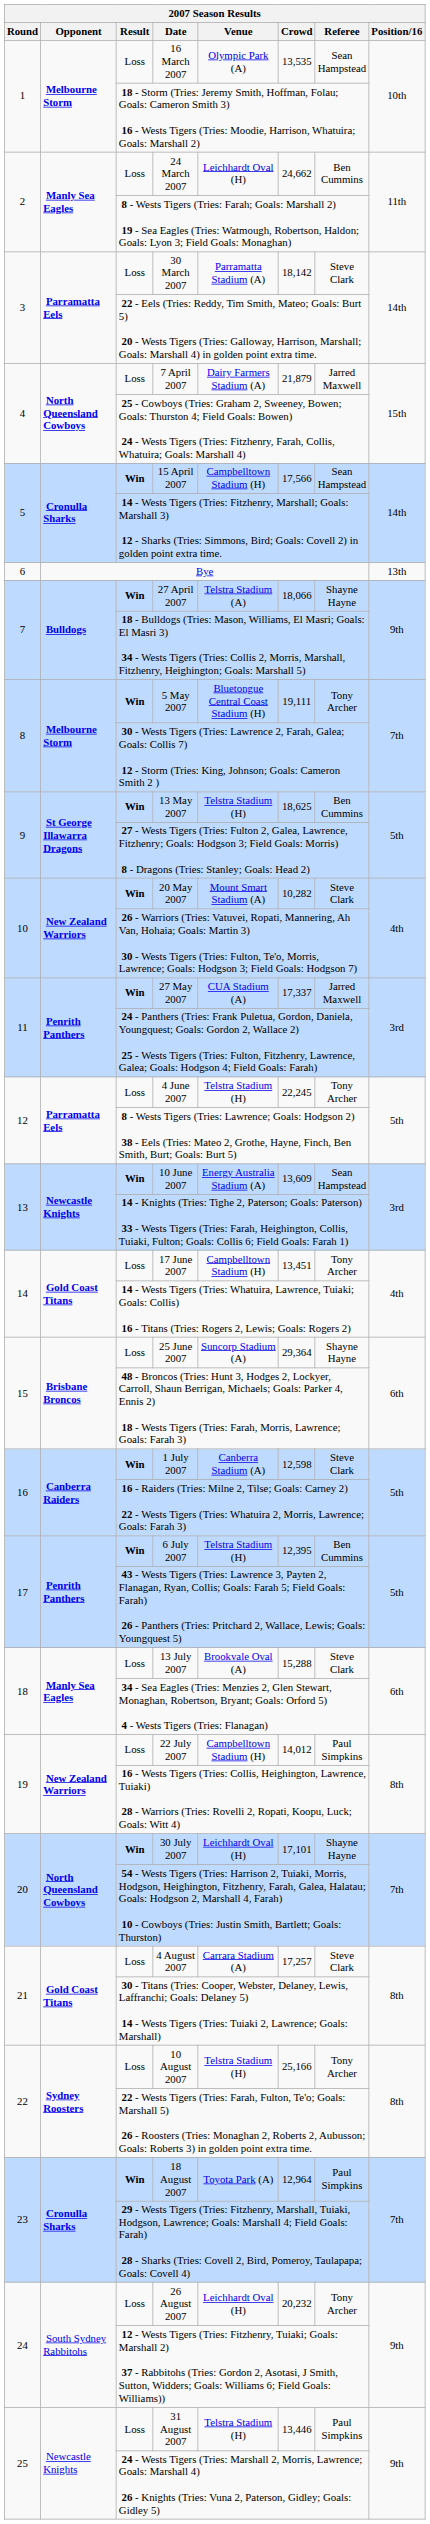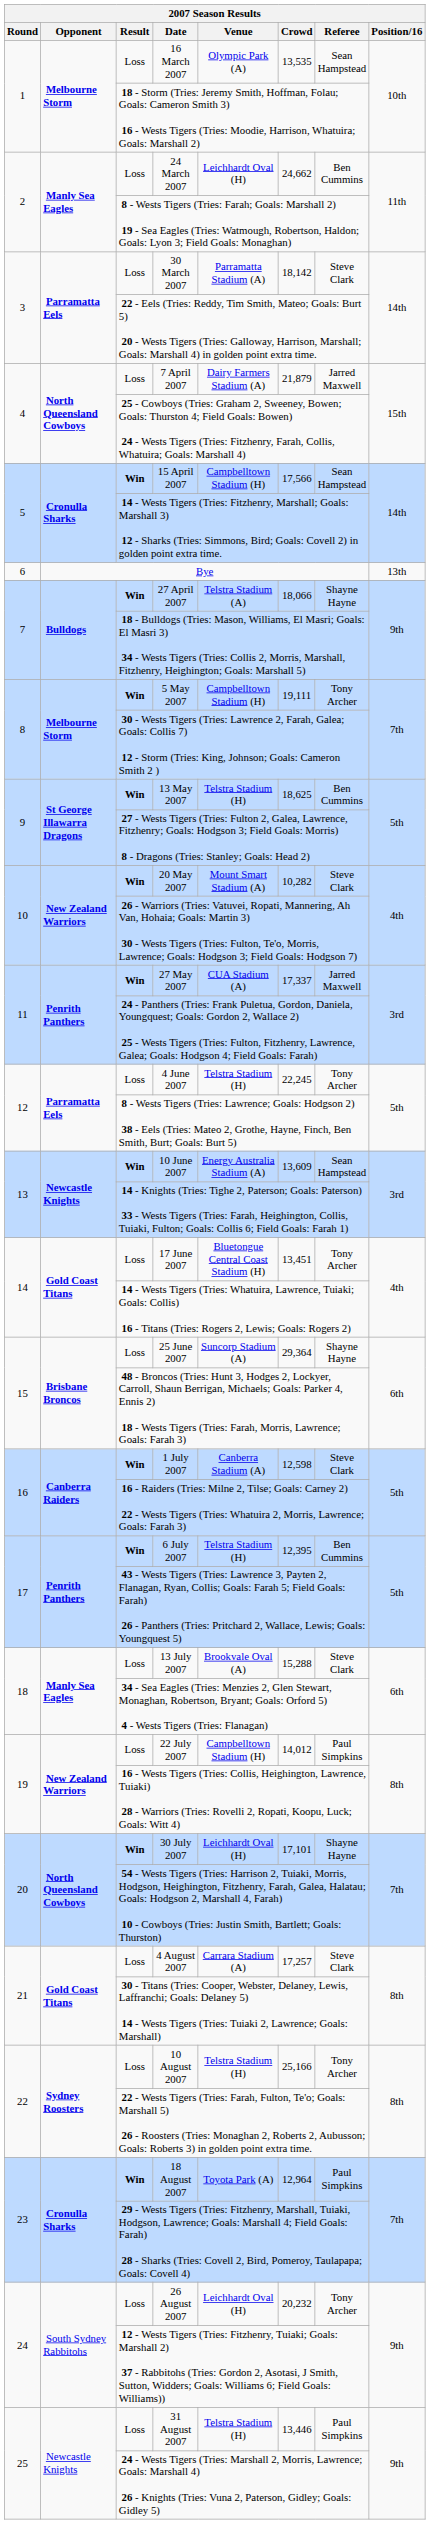 <table class="wikitable"  class="toccolours collapsible collapsed" border=1 style="border-collapse:collapse; font-size:90%; text-align:center;" cellpadding=2 cellspacing=2 width=90%>
 <tr bgcolor="#efefef">
 <th colspan="8">2007 Season Results</th>
 </tr>
 <tr bgcolor="#efefef">
 <th width=5%>Round</th>
 <th width=25%>Opponent</th>
 <th width=10%>Result</th>
 <th width=15%>Date</th>
 <th width=25%>Venue</th>
 <th width=5%>Crowd</th>
 <th width=10%>Referee</th>
 <th width=5%>Position/16</th>
 </tr>
 <tr>
 <td rowspan="2">1</td>
 <td rowspan="2" align=left> <strong><a href='#'>Melbourne Storm</a></strong></td>
 <td>Loss</td>
 <td>16 March 2007</td>
 <td><a href='#'>Olympic Park</a> (A)</td>
 <td>13,535</td>
 <td>Sean Hampstead</td>
 <td rowspan="2">10th</td>
 </tr>
 <tr>
 <td colspan="5" align="left"> <strong>18</strong> - Storm (Tries: Jeremy Smith, Hoffman, Folau; Goals: Cameron Smith 3) <br><br> <strong>16</strong> - Wests Tigers (Tries: Moodie, Harrison, Whatuira; Goals: Marshall 2)</td>
 </tr>
 <tr>
 <td rowspan="2">2</td>
 <td rowspan="2" align=left> <strong><a href='#'>Manly Sea Eagles</a></strong></td>
 <td>Loss</td>
 <td>24 March 2007</td>
 <td><a href='#'>Leichhardt Oval</a> (H)</td>
 <td>24,662</td>
 <td>Ben Cummins</td>
 <td rowspan="2">11th</td>
 </tr>
 <tr>
 <td colspan="5" align=left> <strong>8</strong> - Wests Tigers (Tries: Farah; Goals: Marshall 2) <br><br> <strong>19</strong> - Sea Eagles (Tries: Watmough, Robertson, Haldon; Goals: Lyon 3; Field Goals: Monaghan)</td>
 </tr>
 <tr>
 <td rowspan="2">3</td>
 <td rowspan="2" align=left> <strong><a href='#'>Parramatta Eels</a></strong></td>
 <td>Loss</td>
 <td>30 March 2007</td>
 <td><a href='#'>Parramatta Stadium</a> (A)</td>
 <td>18,142</td>
 <td>Steve Clark</td>
 <td rowspan="2">14th</td>
 </tr>
 <tr>
 <td colspan="5" align=left> <strong>22</strong> - Eels (Tries: Reddy, Tim Smith, Mateo; Goals: Burt 5)<br><br> <strong>20</strong> - Wests Tigers (Tries: Galloway, Harrison, Marshall; Goals: Marshall 4) in golden point extra time.</td>
 </tr>
 <tr>
 <td rowspan="2">4</td>
 <td rowspan="2" align=left> <strong><a href='#'>North Queensland Cowboys</a></strong></td>
 <td>Loss</td>
 <td>7 April 2007</td>
 <td><a href='#'>Dairy Farmers Stadium</a> (A)</td>
 <td>21,879</td>
 <td>Jarred Maxwell</td>
 <td rowspan="2">15th</td>
 </tr>
 <tr>
 <td colspan="5" align=left> <strong>25</strong> - Cowboys (Tries: Graham 2, Sweeney, Bowen; Goals: Thurston 4; Field Goals: Bowen)<br><br> <strong>24</strong> - Wests Tigers (Tries: Fitzhenry, Farah, Collis, Whatuira; Goals: Marshall 4)</td>
 </tr>
 <tr style="background:#BEDAFF;">
 <td rowspan="2">5</td>
 <td rowspan="2" align=left> <strong><a href='#'>Cronulla Sharks</a></strong></td>
 <td><strong>Win</strong></td>
 <td>15 April 2007</td>
 <td><a href='#'>Campbelltown Stadium</a> (H)</td>
 <td>17,566</td>
 <td>Sean Hampstead</td>
 <td rowspan="2">14th</td>
 </tr>
 <tr>
 <td colspan="5" align=left style="background:#BEDAFF;"> <strong>14</strong> - Wests Tigers (Tries: Fitzhenry, Marshall; Goals: Marshall 3)<br><br> <strong>12</strong> - Sharks (Tries: Simmons, Bird; Goals: Covell 2) in golden point extra time.</td>
 </tr>
 <tr>
 <td>6</td>
 <td colspan="6"><a href='#'>Bye</a></td>
 <td>13th</td>
 </tr>
 <tr style="background:#BEDAFF;">
 <td rowspan="2">7</td>
 <td rowspan="2" align=left> <strong><a href='#'>Bulldogs</a> </strong></td>
 <td><strong>Win</strong></td>
 <td>27 April 2007</td>
 <td><a href='#'>Telstra Stadium</a> (A)</td>
 <td>18,066</td>
 <td>Shayne Hayne</td>
 <td rowspan="2">9th</td>
 </tr>
 <tr>
 <td colspan="5" align=left style="background:#BEDAFF;"> <strong>18</strong> - Bulldogs (Tries: Mason, Williams, El Masri; Goals: El Masri 3)<br><br> <strong>34</strong> - Wests Tigers (Tries: Collis 2, Morris, Marshall, Fitzhenry, Heighington; Goals: Marshall 5)</td>
 </tr>
 <tr style="background:#BEDAFF;">
 <td rowspan="2">8</td>
 <td rowspan="2" align=left> <strong><a href='#'>Melbourne Storm</a></strong></td>
 <td><strong>Win</strong></td>
 <td>5 May 2007</td>
-<td><a href='#'>Bluetongue Central Coast Stadium</a> (H)</td>
+<td><a href='#'>Campbelltown Stadium</a> (H)</td>
 <td>19,111</td>
 <td>Tony Archer</td>
 <td rowspan="2">7th</td>
 </tr>
 <tr>
 <td colspan="5" align=left style="background:#BEDAFF;"> <strong>30</strong> - Wests Tigers (Tries: Lawrence 2, Farah, Galea; Goals: Collis 7)<br><br> <strong>12</strong> - Storm (Tries: King, Johnson; Goals: Cameron Smith 2 )</td>
 </tr>
 <tr style="background:#BEDAFF;">
 <td rowspan="2">9</td>
 <td rowspan="2" align=left> <strong><a href='#'>St George Illawarra Dragons</a></strong></td>
 <td><strong>Win</strong></td>
 <td>13 May 2007</td>
 <td><a href='#'>Telstra Stadium</a> (H)</td>
 <td>18,625</td>
 <td>Ben Cummins</td>
 <td rowspan="2">5th</td>
 </tr>
 <tr>
 <td colspan="5" align=left style="background:#BEDAFF;"> <strong>27</strong> -  Wests Tigers (Tries: Fulton 2, Galea, Lawrence, Fitzhenry; Goals: Hodgson 3; Field Goals: Morris)<br><br> <strong>8</strong> - Dragons (Tries: Stanley; Goals: Head 2)</td>
 </tr>
 <tr style="background:#BEDAFF;">
 <td rowspan="2">10</td>
 <td rowspan="2" align=left> <strong><a href='#'>New Zealand Warriors</a></strong></td>
 <td><strong>Win</strong></td>
 <td>20 May 2007</td>
 <td><a href='#'>Mount Smart Stadium</a> (A)</td>
 <td>10,282</td>
 <td>Steve Clark</td>
 <td rowspan="2">4th</td>
 </tr>
 <tr>
 <td colspan="5" align=left style="background:#BEDAFF;"> <strong>26</strong> - Warriors (Tries: Vatuvei, Ropati, Mannering, Ah Van, Hohaia; Goals: Martin 3)<br><br> <strong>30</strong> - Wests Tigers (Tries: Fulton, Te'o, Morris, Lawrence; Goals: Hodgson 3; Field Goals: Hodgson 7)</td>
 </tr>
 <tr style="background:#BEDAFF;">
 <td rowspan="2">11</td>
 <td rowspan="2" align=left> <strong><a href='#'>Penrith Panthers</a></strong></td>
 <td><strong>Win</strong></td>
 <td>27 May 2007</td>
 <td><a href='#'>CUA Stadium</a> (A)</td>
 <td>17,337</td>
 <td>Jarred Maxwell</td>
 <td rowspan="2">3rd</td>
 </tr>
 <tr>
 <td colspan="5" align=left style="background:#BEDAFF;"> <strong>24</strong> - Panthers (Tries: Frank Puletua, Gordon, Daniela, Youngquest; Goals: Gordon 2, Wallace 2)<br><br> <strong>25</strong> - Wests Tigers (Tries: Fulton, Fitzhenry, Lawrence, Galea; Goals: Hodgson 4; Field Goals: Farah)</td>
 </tr>
 <tr>
 <td rowspan="2">12</td>
 <td rowspan="2" align=left> <strong><a href='#'>Parramatta Eels</a></strong></td>
 <td>Loss</td>
 <td>4 June 2007</td>
 <td><a href='#'>Telstra Stadium</a> (H)</td>
 <td>22,245</td>
 <td>Tony Archer</td>
 <td rowspan="2">5th</td>
 </tr>
 <tr>
 <td colspan="5" align=left> <strong>8</strong> - Wests Tigers (Tries: Lawrence; Goals: Hodgson 2)<br><br> <strong>38</strong> - Eels (Tries: Mateo 2, Grothe, Hayne, Finch, Ben Smith, Burt; Goals: Burt 5)</td>
 </tr>
 <tr style="background:#BEDAFF;">
 <td rowspan="2">13</td>
 <td rowspan="2" align=left> <strong><a href='#'>Newcastle Knights</a></strong></td>
 <td><strong>Win </strong></td>
 <td>10 June 2007</td>
 <td><a href='#'>Energy Australia Stadium</a> (A)</td>
 <td>13,609</td>
 <td>Sean Hampstead</td>
 <td rowspan="2">3rd</td>
 </tr>
 <tr>
 <td colspan="5" align=left style="background:#BEDAFF;"> <strong>14</strong> - Knights (Tries: Tighe 2, Paterson; Goals: Paterson)<br><br> <strong>33</strong> - Wests Tigers (Tries: Farah, Heighington, Collis, Tuiaki, Fulton; Goals: Collis 6; Field Goals: Farah 1)</td>
 </tr>
 <tr>
 <td rowspan="2">14</td>
 <td rowspan="2" align=left> <strong><a href='#'>Gold Coast Titans</a></strong></td>
 <td>Loss</td>
 <td>17 June 2007</td>
-<td><a href='#'>Campbelltown Stadium</a> (H)</td>
+<td><a href='#'>Bluetongue Central Coast Stadium</a> (H)</td>
 <td>13,451</td>
 <td>Tony Archer</td>
 <td rowspan="2">4th</td>
 </tr>
 <tr>
 <td colspan="5" align=left> <strong>14</strong> - Wests Tigers (Tries: Whatuira, Lawrence, Tuiaki; Goals: Collis)<br><br> <strong>16</strong> - Titans (Tries: Rogers 2, Lewis; Goals: Rogers 2)</td>
 </tr>
 <tr>
 <td rowspan="2">15</td>
 <td rowspan="2" align=left> <strong><a href='#'>Brisbane Broncos</a></strong></td>
 <td>Loss</td>
 <td>25 June 2007</td>
 <td><a href='#'>Suncorp Stadium</a> (A)</td>
 <td>29,364</td>
 <td>Shayne Hayne</td>
 <td rowspan="2">6th</td>
 </tr>
 <tr>
 <td colspan="5" align=left> <strong>48</strong> - Broncos (Tries: Hunt 3, Hodges 2, Lockyer, Carroll, Shaun Berrigan, Michaels; Goals: Parker 4, Ennis 2)<br><br> <strong>18</strong> - Wests Tigers (Tries: Farah, Morris, Lawrence; Goals: Farah 3)</td>
 </tr>
 <tr style="background:#BEDAFF;">
 <td rowspan="2">16</td>
 <td rowspan="2" align=left> <strong><a href='#'>Canberra Raiders</a></strong></td>
 <td><strong>Win</strong></td>
 <td>1 July 2007</td>
 <td><a href='#'>Canberra Stadium</a> (A)</td>
 <td>12,598</td>
 <td>Steve Clark</td>
 <td rowspan="2">5th</td>
 </tr>
 <tr>
 <td colspan="5" align=left style="background:#BEDAFF;"> <strong>16</strong> - Raiders (Tries: Milne 2, Tilse; Goals: Carney 2)<br><br> <strong>22</strong> - Wests Tigers (Tries: Whatuira 2, Morris, Lawrence; Goals: Farah 3)</td>
 </tr>
 <tr style="background:#BEDAFF;">
 <td rowspan="2">17</td>
 <td rowspan="2" align=left> <strong><a href='#'>Penrith Panthers</a></strong></td>
 <td><strong>Win</strong></td>
 <td>6 July 2007</td>
 <td><a href='#'>Telstra Stadium</a> (H)</td>
 <td>12,395</td>
 <td>Ben Cummins</td>
 <td rowspan="2">5th</td>
 </tr>
 <tr>
 <td colspan="5" align=left style="background:#BEDAFF;"> <strong>43</strong> - Wests Tigers (Tries: Lawrence 3, Payten 2, Flanagan, Ryan, Collis; Goals: Farah 5; Field Goals: Farah)<br><br> <strong>26</strong> - Panthers (Tries: Pritchard 2, Wallace, Lewis; Goals: Youngquest 5)</td>
 </tr>
 <tr>
 <td rowspan="2">18</td>
 <td rowspan="2" align=left> <strong><a href='#'>Manly Sea Eagles</a></strong></td>
 <td>Loss</td>
 <td>13 July 2007</td>
 <td><a href='#'>Brookvale Oval</a> (A)</td>
 <td>15,288</td>
 <td>Steve Clark</td>
 <td rowspan="2">6th</td>
 </tr>
 <tr>
 <td colspan="5" align=left> <strong>34</strong> - Sea Eagles (Tries: Menzies 2, Glen Stewart, Monaghan, Robertson, Bryant; Goals: Orford 5)<br><br> <strong>4</strong> - Wests Tigers (Tries: Flanagan)</td>
 </tr>
 <tr>
 <td rowspan="2">19</td>
 <td rowspan="2" align=left> <strong><a href='#'>New Zealand Warriors</a></strong></td>
 <td>Loss</td>
 <td>22 July 2007</td>
 <td><a href='#'>Campbelltown Stadium</a> (H)</td>
 <td>14,012</td>
 <td>Paul Simpkins</td>
 <td rowspan="2">8th</td>
 </tr>
 <tr>
 <td colspan="5" align=left> <strong>16</strong> - Wests Tigers (Tries: Collis, Heighington, Lawrence, Tuiaki)<br><br> <strong>28</strong> - Warriors (Tries: Rovelli 2, Ropati, Koopu, Luck; Goals: Witt 4)</td>
 </tr>
 <tr style="background:#BEDAFF;">
 <td rowspan="2">20</td>
 <td rowspan="2" align=left> <strong><a href='#'>North Queensland Cowboys</a></strong></td>
 <td><strong>Win</strong></td>
 <td>30 July 2007</td>
 <td><a href='#'>Leichhardt Oval</a> (H)</td>
 <td>17,101</td>
 <td>Shayne Hayne</td>
 <td rowspan="2">7th</td>
 </tr>
 <tr>
 <td colspan="5" align=left style="background:#BEDAFF;"> <strong>54</strong> - Wests Tigers (Tries: Harrison 2, Tuiaki, Morris, Hodgson, Heighington, Fitzhenry, Farah, Galea, Halatau; Goals: Hodgson 2, Marshall 4, Farah)<br><br> <strong>10</strong> - Cowboys (Tries: Justin Smith, Bartlett; Goals: Thurston)</td>
 </tr>
 <tr>
 <td rowspan="2">21</td>
 <td rowspan="2" align=left> <strong><a href='#'>Gold Coast Titans</a></strong></td>
 <td>Loss</td>
 <td>4 August 2007</td>
 <td><a href='#'>Carrara Stadium</a> (A)</td>
 <td>17,257</td>
 <td>Steve Clark</td>
 <td rowspan="2">8th</td>
 </tr>
 <tr>
 <td colspan="5" align=left> <strong>30</strong> - Titans (Tries: Cooper, Webster, Delaney, Lewis, Laffranchi; Goals: Delaney 5)<br><br> <strong>14</strong> - Wests Tigers (Tries: Tuiaki 2, Lawrence; Goals: Marshall)</td>
 </tr>
 <tr>
 <td rowspan="2">22</td>
 <td rowspan="2" align=left> <strong><a href='#'>Sydney Roosters</a></strong></td>
 <td>Loss</td>
 <td>10 August 2007</td>
 <td><a href='#'>Telstra Stadium</a> (H)</td>
 <td>25,166</td>
 <td>Tony Archer</td>
 <td rowspan="2">8th</td>
 </tr>
 <tr>
 <td colspan="5" align="left"> <strong>22</strong> - Wests Tigers (Tries: Farah, Fulton, Te'o; Goals: Marshall 5)<br><br> <strong>26</strong> - Roosters (Tries: Monaghan 2, Roberts 2, Aubusson; Goals: Roberts 3) in golden point extra time.</td>
 </tr>
 <tr style="background:#BEDAFF;">
 <td rowspan="2">23</td>
 <td rowspan="2" align=left> <strong><a href='#'>Cronulla Sharks</a></strong></td>
 <td><strong>Win</strong></td>
 <td>18 August 2007</td>
 <td><a href='#'>Toyota Park</a> (A)</td>
 <td>12,964</td>
 <td>Paul Simpkins</td>
 <td rowspan="2">7th</td>
 </tr>
 <tr>
 <td colspan="5" align=left style="background:#BEDAFF;"> <strong>29</strong> - Wests Tigers (Tries: Fitzhenry, Marshall, Tuiaki, Hodgson, Lawrence; Goals: Marshall 4; Field Goals: Farah)<br><br> <strong>28</strong> - Sharks (Tries: Covell 2, Bird, Pomeroy, Taulapapa; Goals: Covell 4)</td>
 </tr>
 <tr>
 <td rowspan="2">24</td>
 <td rowspan="2" align=left> <a href='#'>South Sydney Rabbitohs</a></td>
 <td>Loss</td>
 <td>26 August 2007</td>
 <td><a href='#'>Leichhardt Oval</a> (H)</td>
 <td>20,232</td>
 <td>Tony Archer</td>
 <td rowspan="2">9th</td>
 </tr>
 <tr>
 <td colspan="5" align=left> <strong>12</strong> - Wests Tigers (Tries: Fitzhenry, Tuiaki; Goals: Marshall 2)<br><br> <strong>37</strong> - Rabbitohs (Tries: Gordon 2, Asotasi, J Smith, Sutton, Widders; Goals: Williams 6; Field Goals: Williams))</td>
 </tr>
 <tr>
 <td rowspan="2">25</td>
 <td rowspan="2" align=left> <a href='#'>Newcastle Knights</a></td>
 <td>Loss</td>
 <td>31 August 2007</td>
 <td><a href='#'>Telstra Stadium</a> (H)</td>
 <td>13,446</td>
 <td>Paul Simpkins</td>
 <td rowspan="2">9th</td>
 </tr>
 <tr>
 <td colspan="5" align=left> <strong>24</strong> - Wests Tigers (Tries: Marshall 2, Morris, Lawrence; Goals: Marshall 4)<br><br> <strong>26</strong> - Knights (Tries: Vuna 2, Paterson, Gidley; Goals: Gidley 5)</td>
 </tr>
 </table>
